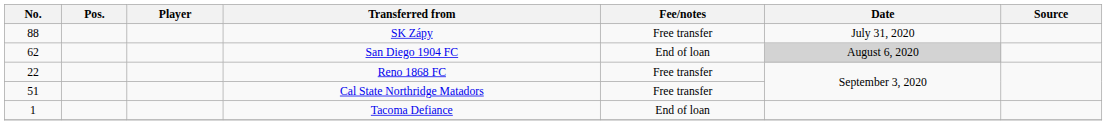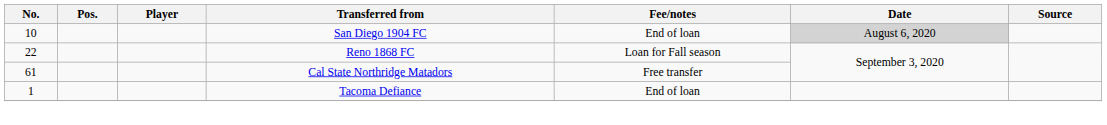 <table class="wikitable sortable" style="width:90%; text-align:center; font-size:95%; text-align:left;">
 <tr>
 <th><strong>No.</strong></th>
 <th><strong>Pos.</strong></th>
 <th><strong>Player</strong></th>
 <th><strong>Transferred from</strong></th>
 <th><strong>Fee/notes</strong></th>
 <th><strong>Date</strong></th>
 <th><strong>Source</strong></th>
 </tr>
 <tr>
-<td align=center>88</td>
-<td align=center></td>
-<td align=center></td>
-<td align=center> <a href='#'>SK Zápy</a></td>
-<td align=center>Free transfer</td>
-<td align=center>July 31, 2020</td>
-<td align=center></td>
-</tr>
-<tr>
-<td align=center>62</td>
+<td align=center>10</td>
 <td align=center></td>
 <td align=center></td>
 <td align=center> <a href='#'>San Diego 1904 FC</a></td>
 <td align=center>End of loan</td>
 <td align=center style="background: lightgrey;">August 6, 2020</td>
 <td align=center></td>
 </tr>
 <tr>
 <td align=center>22</td>
 <td align=center></td>
 <td align=center></td>
 <td align=center> <a href='#'>Reno 1868 FC</a></td>
-<td align=center>Free transfer</td>
+<td align=center>Loan for Fall season</td>
 <td align=center rowspan=2>September 3, 2020</td>
 <td align=center rowspan=2></td>
 </tr>
 <tr>
-<td align=center>51</td>
+<td align=center>61</td>
 <td align=center></td>
 <td align=center></td>
 <td align=center> <a href='#'>Cal State Northridge Matadors</a></td>
 <td align=center>Free transfer</td>
 </tr>
 <tr>
 <td align=center>1</td>
 <td align=center></td>
 <td align=center></td>
 <td align=center> <a href='#'>Tacoma Defiance</a></td>
 <td align=center>End of loan</td>
 <td align=center></td>
 <td align=center></td>
 </tr>
 <tr>
 </tr>
 </table>
